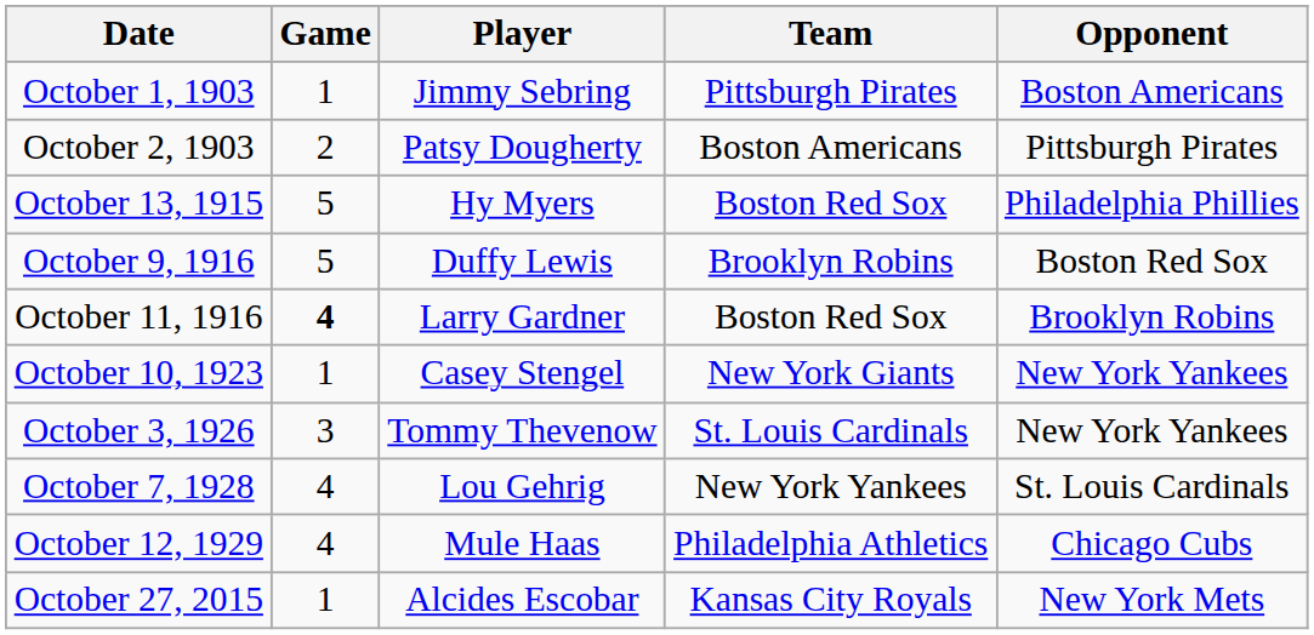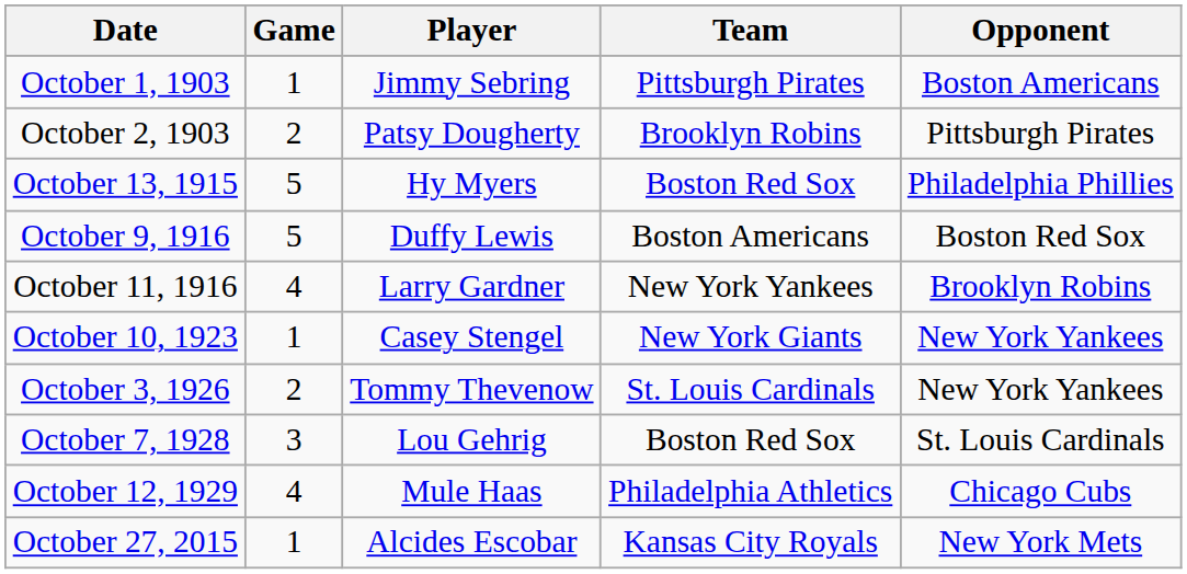 <table class="wikitable" style="text-align:center">
 <tr>
 <th>Date</th>
 <th>Game</th>
 <th>Player</th>
 <th>Team</th>
 <th>Opponent</th>
 </tr>
 <tr>
 <td><a href='#'>October 1, 1903</a></td>
 <td>1</td>
 <td><a href='#'>Jimmy Sebring</a></td>
 <td><a href='#'>Pittsburgh Pirates</a></td>
 <td><a href='#'>Boston Americans</a></td>
 </tr>
 <tr>
 <td>October 2, 1903</td>
 <td>2</td>
 <td><a href='#'>Patsy Dougherty</a></td>
-<td>Boston Americans</td>
+<td><a href='#'>Brooklyn Robins</a></td>
 <td>Pittsburgh Pirates</td>
 </tr>
 <tr>
 <td><a href='#'>October 13, 1915</a></td>
 <td>5</td>
 <td><a href='#'>Hy Myers</a></td>
 <td><a href='#'>Boston Red Sox</a></td>
 <td><a href='#'>Philadelphia Phillies</a></td>
 </tr>
 <tr>
 <td><a href='#'>October 9, 1916</a></td>
 <td>5</td>
 <td><a href='#'>Duffy Lewis</a></td>
-<td><a href='#'>Brooklyn Robins</a></td>
+<td>Boston Americans</td>
 <td>Boston Red Sox</td>
 </tr>
 <tr>
 <td>October 11, 1916</td>
-<td><strong>4</strong></td>
+<td>4</td>
 <td><a href='#'>Larry Gardner</a></td>
-<td>Boston Red Sox</td>
+<td>New York Yankees</td>
 <td><a href='#'>Brooklyn Robins</a></td>
 </tr>
 <tr>
 <td><a href='#'>October 10, 1923</a></td>
 <td>1</td>
 <td><a href='#'>Casey Stengel</a></td>
 <td><a href='#'>New York Giants</a></td>
 <td><a href='#'>New York Yankees</a></td>
 </tr>
 <tr>
 <td><a href='#'>October 3, 1926</a></td>
-<td>3</td>
+<td>2</td>
 <td><a href='#'>Tommy Thevenow</a></td>
 <td><a href='#'>St. Louis Cardinals</a></td>
 <td>New York Yankees</td>
 </tr>
 <tr>
 <td><a href='#'>October 7, 1928</a></td>
-<td>4</td>
+<td>3</td>
 <td><a href='#'>Lou Gehrig</a></td>
-<td>New York Yankees</td>
+<td>Boston Red Sox</td>
 <td>St. Louis Cardinals</td>
 </tr>
 <tr>
 <td><a href='#'>October 12, 1929</a></td>
 <td>4</td>
 <td><a href='#'>Mule Haas</a></td>
 <td><a href='#'>Philadelphia Athletics</a></td>
 <td><a href='#'>Chicago Cubs</a></td>
 </tr>
 <tr>
 <td><a href='#'>October 27, 2015</a></td>
 <td>1</td>
 <td><a href='#'>Alcides Escobar</a></td>
 <td><a href='#'>Kansas City Royals</a></td>
 <td><a href='#'>New York Mets</a></td>
 </tr>
 </table>
